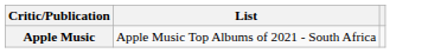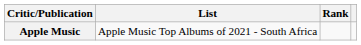 <table class="wikitable sortable plainrowheaders" style="border:none; margin:0;">
 <tr>
 <th scope="col">Critic/Publication</th>
 <th scope="col" class="unsortable">List</th>
+<th scope="col" data-sort-type="number">Rank</th>
 <th scope="col" class="unsortable"></th>
 </tr>
 <tr>
 <th scope="row">Apple Music</th>
 <td>Apple Music Top Albums of 2021 - South Africa</td>
 <td></td>
+<td></td>
 </tr>
 </table>
